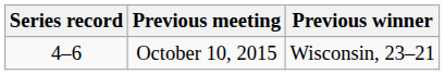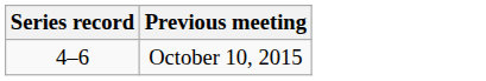 <table class="wikitable" style="text-align:center">
 <tr>
 <th>Series record</th>
 <th>Previous meeting</th>
-<th>Previous winner</th>
 </tr>
 <tr>
 <td>4–6</td>
 <td>October 10, 2015</td>
-<td>Wisconsin, 23–21</td>
 </tr>
 </table>
